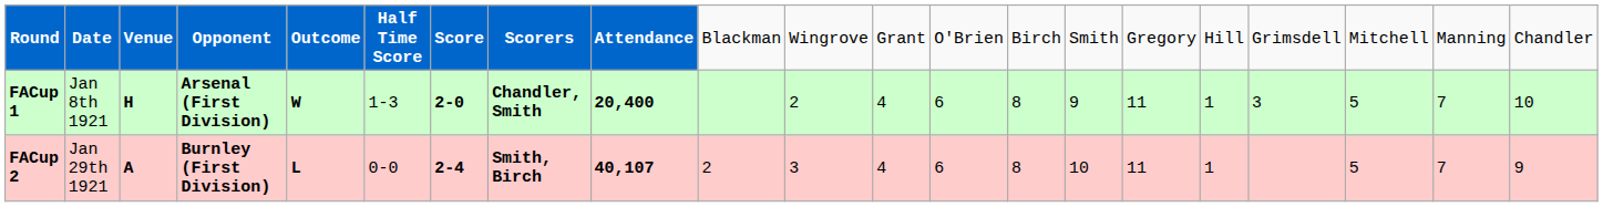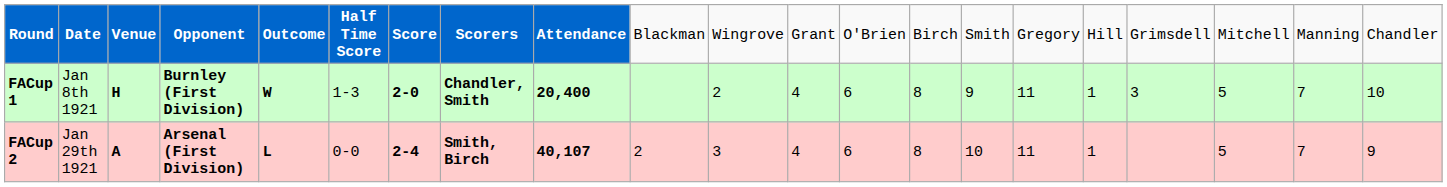 <table class="wikitable">
 <tr>
 <td style="background:#0066CC; color:#FFFFFF; text-align:center;"><strong>Round</strong></td>
 <td style="background:#0066CC; color:#FFFFFF; text-align:center;"><strong>Date</strong></td>
 <td style="background:#0066CC; color:#FFFFFF; text-align:center;"><strong>Venue</strong></td>
 <td style="background:#0066CC; color:#FFFFFF; text-align:center;"><strong>Opponent</strong></td>
 <td style="background:#0066CC; color:#FFFFFF; text-align:center;"><strong>Outcome</strong></td>
 <td style="background:#0066CC; color:#FFFFFF; text-align:center;"><strong>Half Time Score</strong></td>
 <td style="background:#0066CC; color:#FFFFFF; text-align:center;"><strong>Score</strong></td>
 <td style="background:#0066CC; color:#FFFFFF; text-align:center;"><strong>Scorers</strong></td>
 <td style="background:#0066CC; color:#FFFFFF; text-align:center;"><strong>Attendance</strong></td>
 <td>Blackman</td>
 <td>Wingrove</td>
 <td>Grant</td>
 <td>O'Brien</td>
 <td>Birch</td>
 <td>Smith</td>
 <td>Gregory</td>
 <td>Hill</td>
 <td>Grimsdell</td>
 <td>Mitchell</td>
 <td>Manning</td>
 <td>Chandler</td>
 </tr>
 <tr bgcolor="#CCFFCC">
 <td><strong>FACup 1</strong></td>
 <td>Jan 8th 1921</td>
 <td><strong>H</strong></td>
-<td><strong>Arsenal (First Division)</strong></td>
+<td><strong>Burnley (First Division)</strong></td>
 <td><strong>W</strong></td>
 <td>1-3</td>
 <td><strong>2-0</strong></td>
 <td><strong>Chandler, Smith</strong></td>
 <td><strong>20,400</strong></td>
 <td></td>
 <td>2</td>
 <td>4</td>
 <td>6</td>
 <td>8</td>
 <td>9</td>
 <td>11</td>
 <td>1</td>
 <td>3</td>
 <td>5</td>
 <td>7</td>
 <td>10</td>
 </tr>
 <tr bgcolor="#FFCCCC">
 <td><strong>FACup 2</strong></td>
 <td>Jan 29th 1921</td>
 <td><strong>A</strong></td>
-<td><strong>Burnley (First Division)</strong></td>
+<td><strong>Arsenal (First Division)</strong></td>
 <td><strong>L</strong></td>
 <td>0-0</td>
 <td><strong>2-4</strong></td>
 <td><strong>Smith, Birch</strong></td>
 <td><strong>40,107</strong></td>
 <td>2</td>
 <td>3</td>
 <td>4</td>
 <td>6</td>
 <td>8</td>
 <td>10</td>
 <td>11</td>
 <td>1</td>
 <td></td>
 <td>5</td>
 <td>7</td>
 <td>9</td>
 </tr>
 </table>
